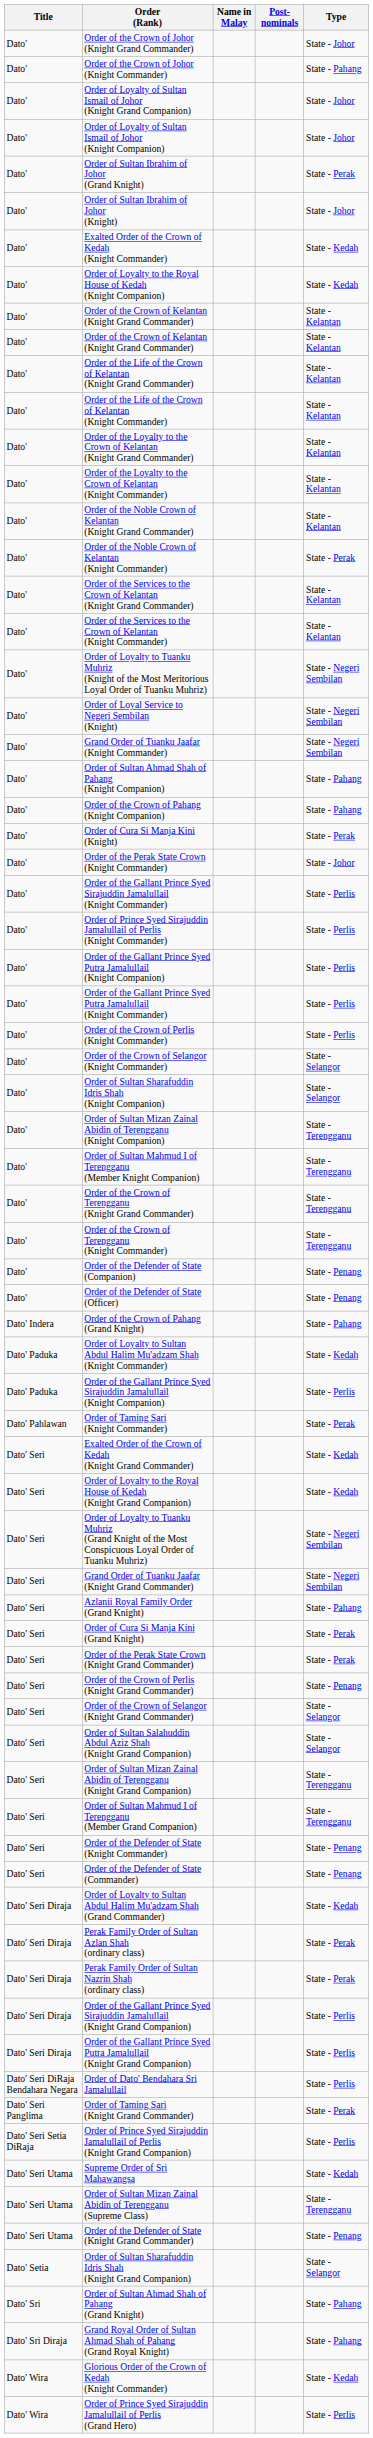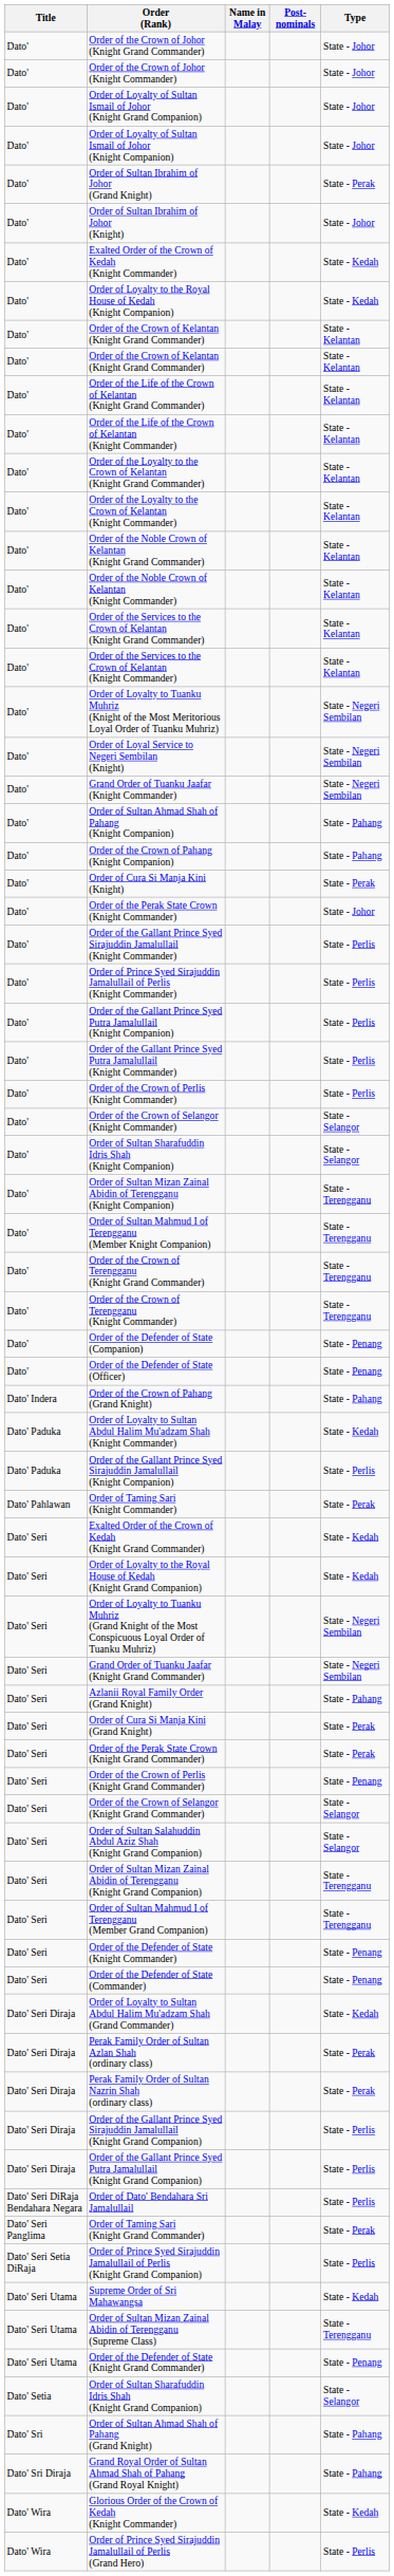 <table class="wikitable sortable mw-collapsible">
 <tr>
 <th>Title</th>
 <th>Order<br>(Rank)</th>
 <th>Name in <a href='#'>Malay</a></th>
 <th><a href='#'>Post-nominals</a></th>
 <th>Type</th>
 </tr>
 <tr>
 <td>Dato'</td>
 <td><a href='#'>Order of the Crown of Johor</a><br>(Knight Grand Commander)</td>
 <td></td>
 <td></td>
 <td>State - <a href='#'>Johor</a></td>
 </tr>
 <tr>
 <td>Dato'</td>
 <td><a href='#'>Order of the Crown of Johor</a><br>(Knight Commander)</td>
 <td></td>
 <td></td>
-<td>State - <a href='#'>Pahang</a></td>
+<td>State - <a href='#'>Johor</a></td>
 </tr>
 <tr>
 <td>Dato'</td>
 <td><a href='#'>Order of Loyalty of Sultan Ismail of Johor</a><br>(Knight Grand Companion)</td>
 <td></td>
 <td></td>
 <td>State - <a href='#'>Johor</a></td>
 </tr>
 <tr>
 <td>Dato'</td>
 <td><a href='#'>Order of Loyalty of Sultan Ismail of Johor</a><br>(Knight Companion)</td>
 <td></td>
 <td></td>
 <td>State - <a href='#'>Johor</a></td>
 </tr>
 <tr>
 <td>Dato'</td>
 <td><a href='#'>Order of Sultan Ibrahim of Johor</a><br>(Grand Knight)</td>
 <td></td>
 <td></td>
 <td>State - <a href='#'>Perak</a></td>
 </tr>
 <tr>
 <td>Dato'</td>
 <td><a href='#'>Order of Sultan Ibrahim of Johor</a><br>(Knight)</td>
 <td></td>
 <td></td>
 <td>State - <a href='#'>Johor</a></td>
 </tr>
 <tr>
 <td>Dato'</td>
 <td><a href='#'>Exalted Order of the Crown of Kedah</a><br>(Knight Commander)</td>
 <td></td>
 <td></td>
 <td>State - <a href='#'>Kedah</a></td>
 </tr>
 <tr>
 <td>Dato'</td>
 <td><a href='#'>Order of Loyalty to the Royal House of Kedah</a><br>(Knight Companion)</td>
 <td></td>
 <td></td>
 <td>State - <a href='#'>Kedah</a></td>
 </tr>
 <tr>
 <td>Dato'</td>
 <td><a href='#'>Order of the Crown of Kelantan</a><br>(Knight Grand Commander)</td>
 <td></td>
 <td></td>
 <td>State - <a href='#'>Kelantan</a></td>
 </tr>
 <tr>
 <td>Dato'</td>
 <td><a href='#'>Order of the Crown of Kelantan</a><br>(Knight Grand Commander)</td>
 <td></td>
 <td></td>
 <td>State - <a href='#'>Kelantan</a></td>
 </tr>
 <tr>
 <td>Dato'</td>
 <td><a href='#'>Order of the Life of the Crown of Kelantan</a><br>(Knight Grand Commander)</td>
 <td></td>
 <td></td>
 <td>State - <a href='#'>Kelantan</a></td>
 </tr>
 <tr>
 <td>Dato'</td>
 <td><a href='#'>Order of the Life of the Crown of Kelantan</a><br>(Knight Commander)</td>
 <td></td>
 <td></td>
 <td>State - <a href='#'>Kelantan</a></td>
 </tr>
 <tr>
 <td>Dato'</td>
 <td><a href='#'>Order of the Loyalty to the Crown of Kelantan</a><br>(Knight Grand Commander)</td>
 <td></td>
 <td></td>
 <td>State - <a href='#'>Kelantan</a></td>
 </tr>
 <tr>
 <td>Dato'</td>
 <td><a href='#'>Order of the Loyalty to the Crown of Kelantan</a><br>(Knight Commander)</td>
 <td></td>
 <td></td>
 <td>State - <a href='#'>Kelantan</a></td>
 </tr>
 <tr>
 <td>Dato'</td>
 <td><a href='#'>Order of the Noble Crown of Kelantan</a><br>(Knight Grand Commander)</td>
 <td></td>
 <td></td>
 <td>State - <a href='#'>Kelantan</a></td>
 </tr>
 <tr>
 <td>Dato'</td>
 <td><a href='#'>Order of the Noble Crown of Kelantan</a><br>(Knight Commander)</td>
 <td></td>
 <td></td>
-<td>State - <a href='#'>Perak</a></td>
+<td>State - <a href='#'>Kelantan</a></td>
 </tr>
 <tr>
 <td>Dato'</td>
 <td><a href='#'>Order of the Services to the Crown of Kelantan</a><br>(Knight Grand Commander)</td>
 <td></td>
 <td></td>
 <td>State - <a href='#'>Kelantan</a></td>
 </tr>
 <tr>
 <td>Dato'</td>
 <td><a href='#'>Order of the Services to the Crown of Kelantan</a><br>(Knight Commander)</td>
 <td></td>
 <td></td>
 <td>State - <a href='#'>Kelantan</a></td>
 </tr>
 <tr>
 <td>Dato'</td>
 <td><a href='#'>Order of Loyalty to Tuanku Muhriz</a><br>(Knight of the Most Meritorious Loyal Order of Tuanku Muhriz)</td>
 <td></td>
 <td></td>
 <td>State - <a href='#'>Negeri Sembilan</a></td>
 </tr>
 <tr>
 <td>Dato'</td>
 <td><a href='#'>Order of Loyal Service to Negeri Sembilan</a><br>(Knight)</td>
 <td></td>
 <td></td>
 <td>State - <a href='#'>Negeri Sembilan</a></td>
 </tr>
 <tr>
 <td>Dato'</td>
 <td><a href='#'>Grand Order of Tuanku Jaafar</a><br>(Knight Commander)</td>
 <td></td>
 <td></td>
 <td>State - <a href='#'>Negeri Sembilan</a></td>
 </tr>
 <tr>
 <td>Dato'</td>
 <td><a href='#'>Order of Sultan Ahmad Shah of Pahang</a><br>(Knight Companion)</td>
 <td></td>
 <td></td>
 <td>State - <a href='#'>Pahang</a></td>
 </tr>
 <tr>
 <td>Dato'</td>
 <td><a href='#'>Order of the Crown of Pahang</a><br>(Knight Companion)</td>
 <td></td>
 <td></td>
 <td>State - <a href='#'>Pahang</a></td>
 </tr>
 <tr>
 <td>Dato'</td>
 <td><a href='#'>Order of Cura Si Manja Kini</a><br>(Knight)</td>
 <td></td>
 <td></td>
 <td>State - <a href='#'>Perak</a></td>
 </tr>
 <tr>
 <td>Dato'</td>
 <td><a href='#'>Order of the Perak State Crown</a><br>(Knight Commander)</td>
 <td></td>
 <td></td>
 <td>State - <a href='#'>Johor</a></td>
 </tr>
 <tr>
 <td>Dato'</td>
 <td><a href='#'>Order of the Gallant Prince Syed Sirajuddin Jamalullail</a><br>(Knight Commander)</td>
 <td></td>
 <td></td>
 <td>State - <a href='#'>Perlis</a></td>
 </tr>
 <tr>
 <td>Dato'</td>
 <td><a href='#'>Order of Prince Syed Sirajuddin Jamalullail of Perlis</a><br>(Knight Commander)</td>
 <td></td>
 <td></td>
 <td>State - <a href='#'>Perlis</a></td>
 </tr>
 <tr>
 <td>Dato'</td>
 <td><a href='#'>Order of the Gallant Prince Syed Putra Jamalullail</a><br>(Knight Companion)</td>
 <td></td>
 <td></td>
 <td>State - <a href='#'>Perlis</a></td>
 </tr>
 <tr>
 <td>Dato'</td>
 <td><a href='#'>Order of the Gallant Prince Syed Putra Jamalullail</a><br>(Knight Commander)</td>
 <td></td>
 <td></td>
 <td>State - <a href='#'>Perlis</a></td>
 </tr>
 <tr>
 <td>Dato'</td>
 <td><a href='#'>Order of the Crown of Perlis</a><br>(Knight Commander)</td>
 <td></td>
 <td></td>
 <td>State - <a href='#'>Perlis</a></td>
 </tr>
 <tr>
 <td>Dato'</td>
 <td><a href='#'>Order of the Crown of Selangor</a><br>(Knight Commander)</td>
 <td></td>
 <td></td>
 <td>State - <a href='#'>Selangor</a></td>
 </tr>
 <tr>
 <td>Dato'</td>
 <td><a href='#'>Order of Sultan Sharafuddin Idris Shah</a><br>(Knight Companion)</td>
 <td></td>
 <td></td>
 <td>State - <a href='#'>Selangor</a></td>
 </tr>
 <tr>
 <td>Dato'</td>
 <td><a href='#'>Order of Sultan Mizan Zainal Abidin of Terengganu</a><br>(Knight Companion)</td>
 <td></td>
 <td></td>
 <td>State - <a href='#'>Terengganu</a></td>
 </tr>
 <tr>
 <td>Dato'</td>
 <td><a href='#'>Order of Sultan Mahmud I of Terengganu</a><br>(Member Knight Companion)</td>
 <td></td>
 <td></td>
 <td>State - <a href='#'>Terengganu</a></td>
 </tr>
 <tr>
 <td>Dato'</td>
 <td><a href='#'>Order of the Crown of Terengganu</a><br>(Knight Grand Commander)</td>
 <td></td>
 <td></td>
 <td>State - <a href='#'>Terengganu</a></td>
 </tr>
 <tr>
 <td>Dato'</td>
 <td><a href='#'>Order of the Crown of Terengganu</a><br>(Knight Commander)</td>
 <td></td>
 <td></td>
 <td>State - <a href='#'>Terengganu</a></td>
 </tr>
 <tr>
 <td>Dato'</td>
 <td><a href='#'>Order of the Defender of State</a><br>(Companion)</td>
 <td></td>
 <td></td>
 <td>State - <a href='#'>Penang</a></td>
 </tr>
 <tr>
 <td>Dato'</td>
 <td><a href='#'>Order of the Defender of State</a><br>(Officer)</td>
 <td></td>
 <td></td>
 <td>State - <a href='#'>Penang</a></td>
 </tr>
 <tr>
 <td>Dato' Indera</td>
 <td><a href='#'>Order of the Crown of Pahang</a><br>(Grand Knight)</td>
 <td></td>
 <td></td>
 <td>State - <a href='#'>Pahang</a></td>
 </tr>
 <tr>
 <td>Dato' Paduka</td>
 <td><a href='#'>Order of Loyalty to Sultan Abdul Halim Mu'adzam Shah</a><br>(Knight Commander)</td>
 <td></td>
 <td></td>
 <td>State - <a href='#'>Kedah</a></td>
 </tr>
 <tr>
 <td>Dato' Paduka</td>
 <td><a href='#'>Order of the Gallant Prince Syed Sirajuddin Jamalullail</a><br>(Knight Companion)</td>
 <td></td>
 <td></td>
 <td>State - <a href='#'>Perlis</a></td>
 </tr>
 <tr>
 <td>Dato' Pahlawan</td>
 <td><a href='#'>Order of Taming Sari</a><br>(Knight Commander)</td>
 <td></td>
 <td></td>
 <td>State - <a href='#'>Perak</a></td>
 </tr>
 <tr>
 <td>Dato' Seri</td>
 <td><a href='#'>Exalted Order of the Crown of Kedah</a><br>(Knight Grand Commander)</td>
 <td></td>
 <td></td>
 <td>State - <a href='#'>Kedah</a></td>
 </tr>
 <tr>
 <td>Dato' Seri</td>
 <td><a href='#'>Order of Loyalty to the Royal House of Kedah</a><br>(Knight Grand Companion)</td>
 <td></td>
 <td></td>
 <td>State - <a href='#'>Kedah</a></td>
 </tr>
 <tr>
 <td>Dato' Seri</td>
 <td><a href='#'>Order of Loyalty to Tuanku Muhriz</a><br>(Grand Knight of the Most Conspicuous Loyal Order of Tuanku Muhriz)</td>
 <td></td>
 <td></td>
 <td>State - <a href='#'>Negeri Sembilan</a></td>
 </tr>
 <tr>
 <td>Dato' Seri</td>
 <td><a href='#'>Grand Order of Tuanku Jaafar</a><br>(Knight Grand Commander)</td>
 <td></td>
 <td></td>
 <td>State - <a href='#'>Negeri Sembilan</a></td>
 </tr>
 <tr>
 <td>Dato' Seri</td>
 <td><a href='#'>Azlanii Royal Family Order</a><br>(Grand Knight)</td>
 <td></td>
 <td></td>
 <td>State - <a href='#'>Pahang</a></td>
 </tr>
 <tr>
 <td>Dato' Seri</td>
 <td><a href='#'>Order of Cura Si Manja Kini</a><br>(Grand Knight)</td>
 <td></td>
 <td></td>
 <td>State - <a href='#'>Perak</a></td>
 </tr>
 <tr>
 <td>Dato' Seri</td>
 <td><a href='#'>Order of the Perak State Crown</a><br>(Knight Grand Commander)</td>
 <td></td>
 <td></td>
 <td>State - <a href='#'>Perak</a></td>
 </tr>
 <tr>
 <td>Dato' Seri</td>
 <td><a href='#'>Order of the Crown of Perlis</a><br>(Knight Grand Commander)</td>
 <td></td>
 <td></td>
 <td>State - <a href='#'>Penang</a></td>
 </tr>
 <tr>
 <td>Dato' Seri</td>
 <td><a href='#'>Order of the Crown of Selangor</a><br>(Knight Grand Commander)</td>
 <td></td>
 <td></td>
 <td>State - <a href='#'>Selangor</a></td>
 </tr>
 <tr>
 <td>Dato' Seri</td>
 <td><a href='#'>Order of Sultan Salahuddin Abdul Aziz Shah</a><br>(Knight Grand Companion)</td>
 <td></td>
 <td></td>
 <td>State - <a href='#'>Selangor</a></td>
 </tr>
 <tr>
 <td>Dato' Seri</td>
 <td><a href='#'>Order of Sultan Mizan Zainal Abidin of Terengganu</a><br>(Knight Grand Companion)</td>
 <td></td>
 <td></td>
 <td>State - <a href='#'>Terengganu</a></td>
 </tr>
 <tr>
 <td>Dato' Seri</td>
 <td><a href='#'>Order of Sultan Mahmud I of Terengganu</a><br>(Member Grand Companion)</td>
 <td></td>
 <td></td>
 <td>State - <a href='#'>Terengganu</a></td>
 </tr>
 <tr>
 <td>Dato' Seri</td>
 <td><a href='#'>Order of the Defender of State</a><br>(Knight Commander)</td>
 <td></td>
 <td></td>
 <td>State - <a href='#'>Penang</a></td>
 </tr>
 <tr>
 <td>Dato' Seri</td>
 <td><a href='#'>Order of the Defender of State</a><br>(Commander)</td>
 <td></td>
 <td></td>
 <td>State - <a href='#'>Penang</a></td>
 </tr>
 <tr>
 <td>Dato' Seri Diraja</td>
 <td><a href='#'>Order of Loyalty to Sultan Abdul Halim Mu'adzam Shah</a><br>(Grand Commander)</td>
 <td></td>
 <td></td>
 <td>State - <a href='#'>Kedah</a></td>
 </tr>
 <tr>
 <td>Dato' Seri Diraja</td>
 <td><a href='#'>Perak Family Order of Sultan Azlan Shah</a><br>(ordinary class)</td>
 <td></td>
 <td></td>
 <td>State - <a href='#'>Perak</a></td>
 </tr>
 <tr>
 <td>Dato' Seri Diraja</td>
 <td><a href='#'>Perak Family Order of Sultan Nazrin Shah</a><br>(ordinary class)</td>
 <td></td>
 <td></td>
 <td>State - <a href='#'>Perak</a></td>
 </tr>
 <tr>
 <td>Dato' Seri Diraja</td>
 <td><a href='#'>Order of the Gallant Prince Syed Sirajuddin Jamalullail</a><br>(Knight Grand Companion)</td>
 <td></td>
 <td></td>
 <td>State - <a href='#'>Perlis</a></td>
 </tr>
 <tr>
 <td>Dato' Seri Diraja</td>
 <td><a href='#'>Order of the Gallant Prince Syed Putra Jamalullail</a><br>(Knight Grand Companion)</td>
 <td></td>
 <td></td>
 <td>State - <a href='#'>Perlis</a></td>
 </tr>
 <tr>
 <td>Dato' Seri DiRaja Bendahara Negara</td>
 <td><a href='#'>Order of Dato' Bendahara Sri Jamalullail</a></td>
 <td></td>
 <td></td>
 <td>State - <a href='#'>Perlis</a></td>
 </tr>
 <tr>
 <td>Dato' Seri Panglima</td>
 <td><a href='#'>Order of Taming Sari</a><br>(Knight Grand Commander)</td>
 <td></td>
 <td></td>
 <td>State - <a href='#'>Perak</a></td>
 </tr>
 <tr>
 <td>Dato' Seri Setia DiRaja</td>
 <td><a href='#'>Order of Prince Syed Sirajuddin Jamalullail of Perlis</a><br>(Knight Grand Companion)</td>
 <td></td>
 <td></td>
 <td>State - <a href='#'>Perlis</a></td>
 </tr>
 <tr>
 <td>Dato' Seri Utama</td>
 <td><a href='#'>Supreme Order of Sri Mahawangsa</a></td>
 <td></td>
 <td></td>
 <td>State - <a href='#'>Kedah</a></td>
 </tr>
 <tr>
 <td>Dato' Seri Utama</td>
 <td><a href='#'>Order of Sultan Mizan Zainal Abidin of Terengganu</a><br>(Supreme Class)</td>
 <td></td>
 <td></td>
 <td>State - <a href='#'>Terengganu</a></td>
 </tr>
 <tr>
 <td>Dato' Seri Utama</td>
 <td><a href='#'>Order of the Defender of State</a><br>(Knight Grand Commander)</td>
 <td></td>
 <td></td>
 <td>State - <a href='#'>Penang</a></td>
 </tr>
 <tr>
 <td>Dato' Setia</td>
 <td><a href='#'>Order of Sultan Sharafuddin Idris Shah</a><br>(Knight Grand Companion)</td>
 <td></td>
 <td></td>
 <td>State - <a href='#'>Selangor</a></td>
 </tr>
 <tr>
 <td>Dato' Sri</td>
 <td><a href='#'>Order of Sultan Ahmad Shah of Pahang</a><br>(Grand Knight)</td>
 <td></td>
 <td></td>
 <td>State - <a href='#'>Pahang</a></td>
 </tr>
 <tr>
 <td>Dato' Sri Diraja</td>
 <td><a href='#'>Grand Royal Order of Sultan Ahmad Shah of Pahang</a><br>(Grand Royal Knight)</td>
 <td></td>
 <td></td>
 <td>State - <a href='#'>Pahang</a></td>
 </tr>
 <tr>
 <td>Dato' Wira</td>
 <td><a href='#'>Glorious Order of the Crown of Kedah</a><br>(Knight Commander)</td>
 <td></td>
 <td></td>
 <td>State - <a href='#'>Kedah</a></td>
 </tr>
 <tr>
 <td>Dato' Wira</td>
 <td><a href='#'>Order of Prince Syed Sirajuddin Jamalullail of Perlis</a><br>(Grand Hero)</td>
 <td></td>
 <td></td>
 <td>State - <a href='#'>Perlis</a></td>
 </tr>
 </table>
